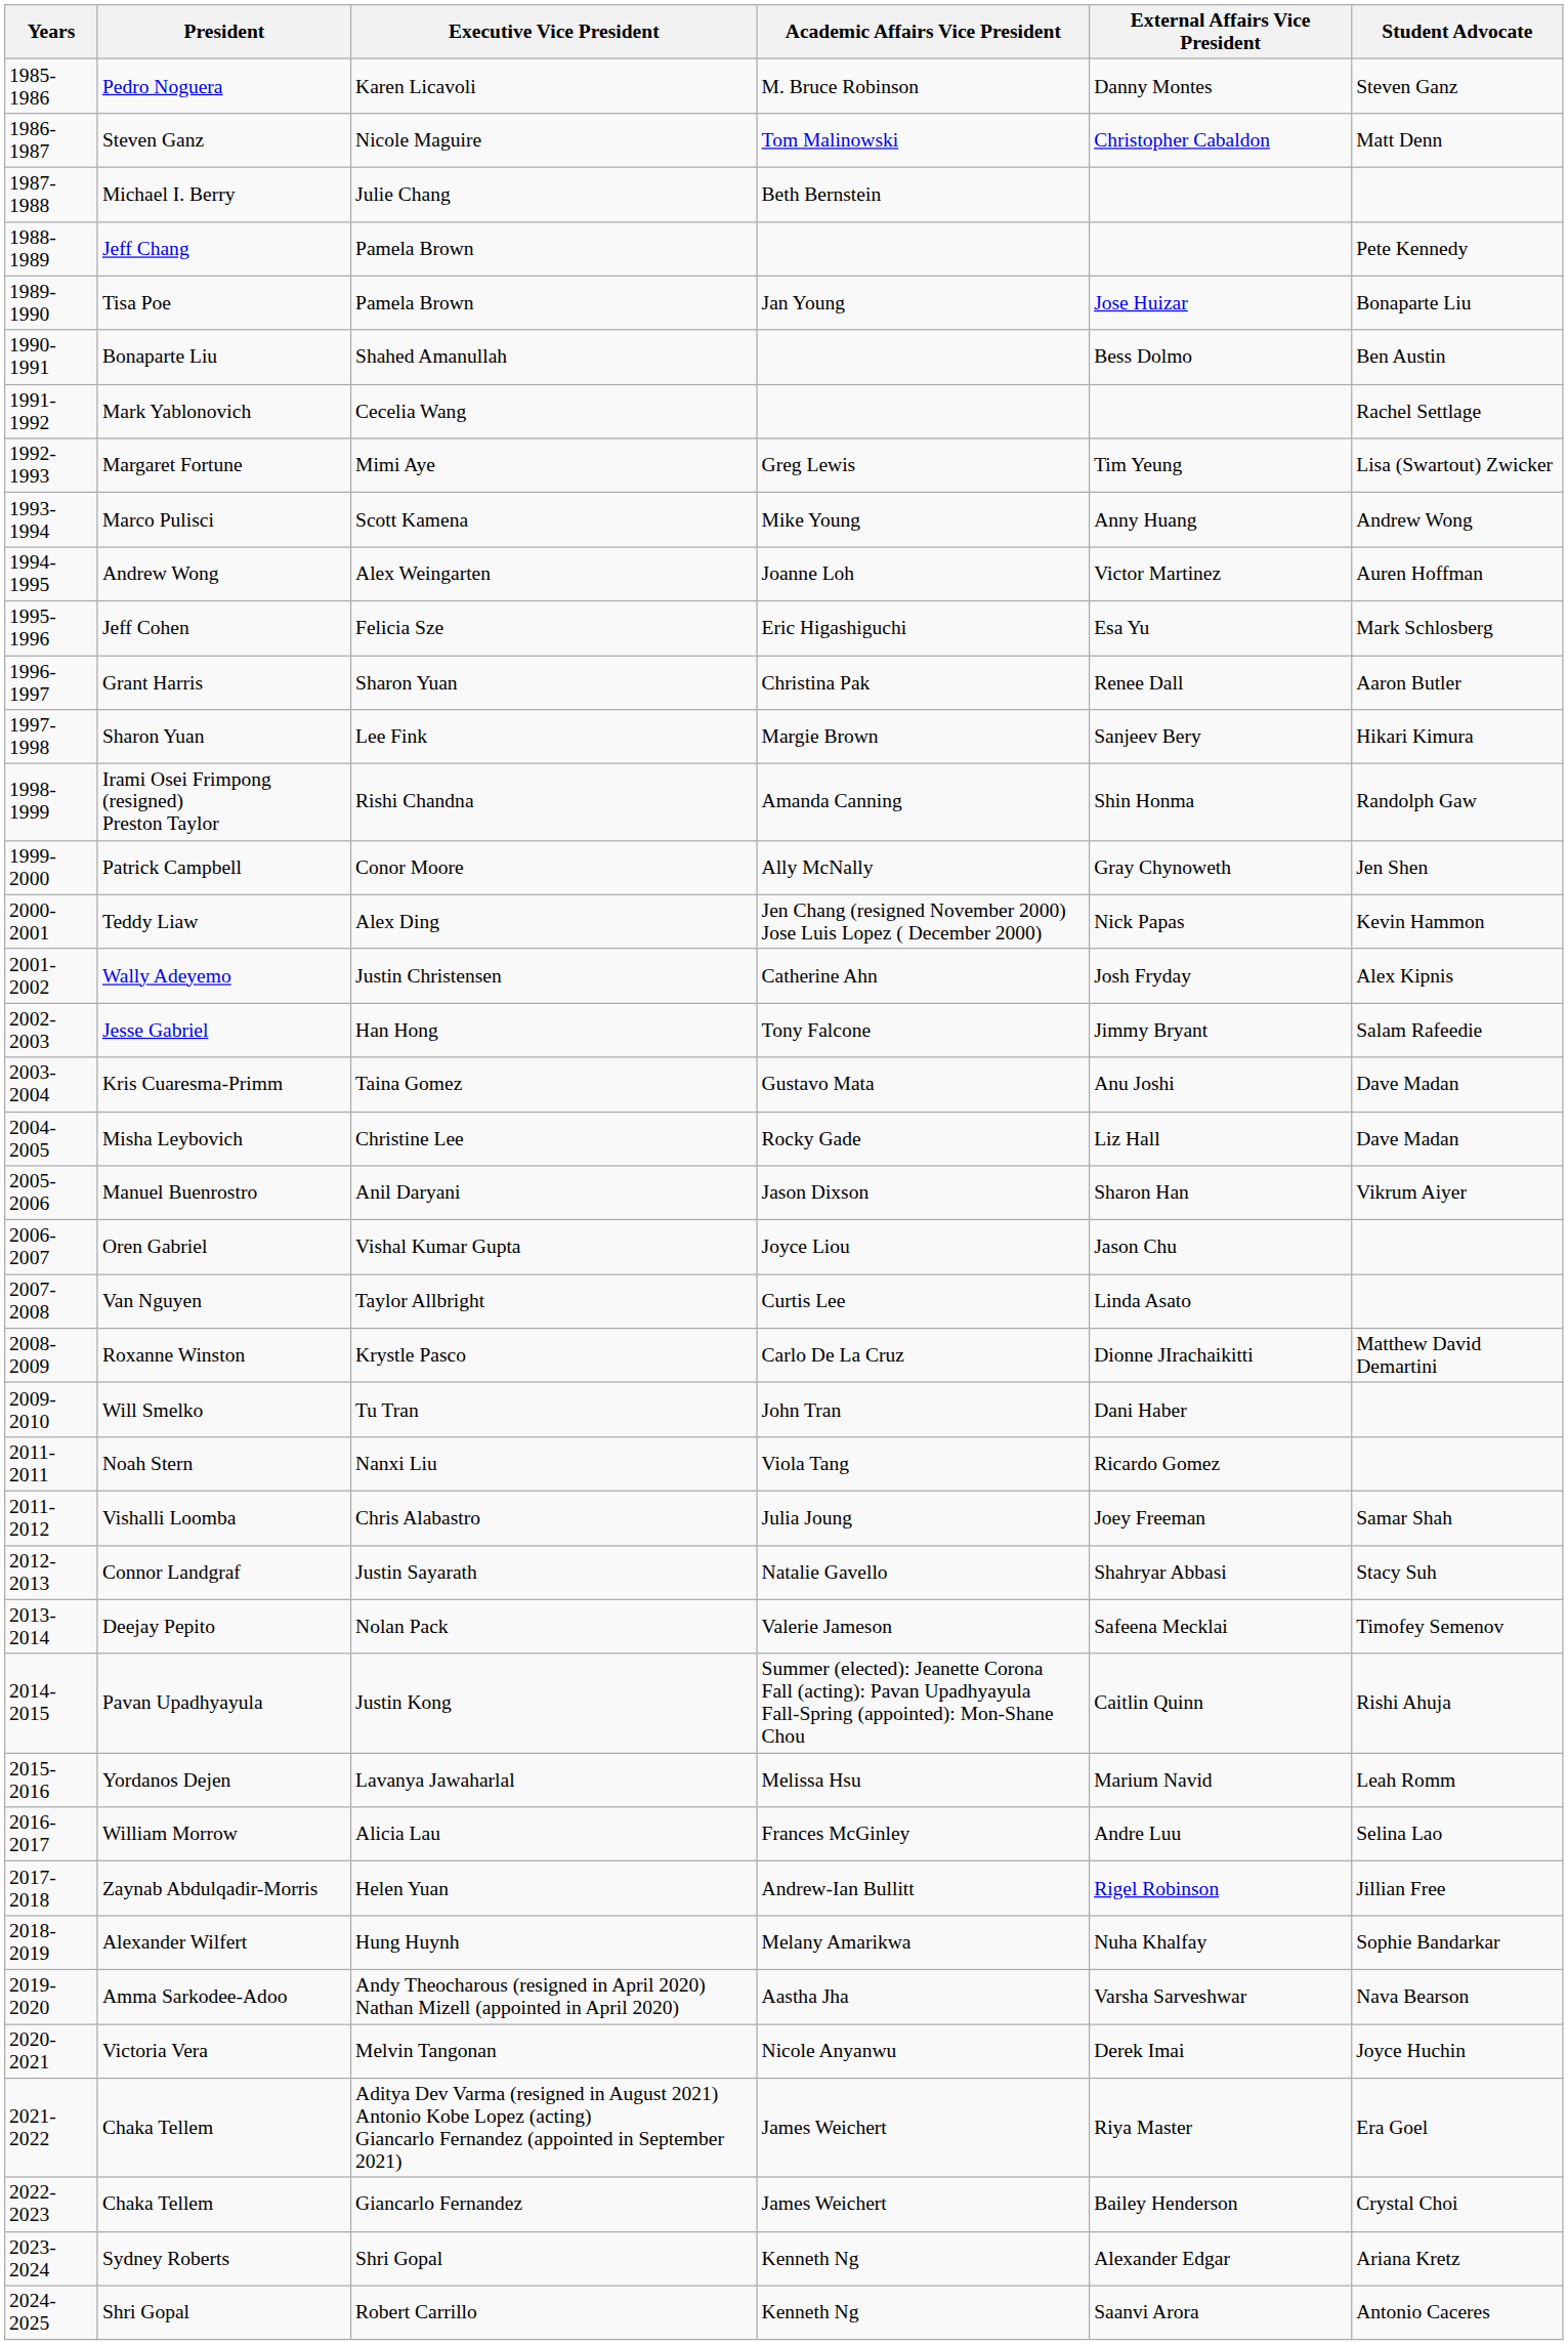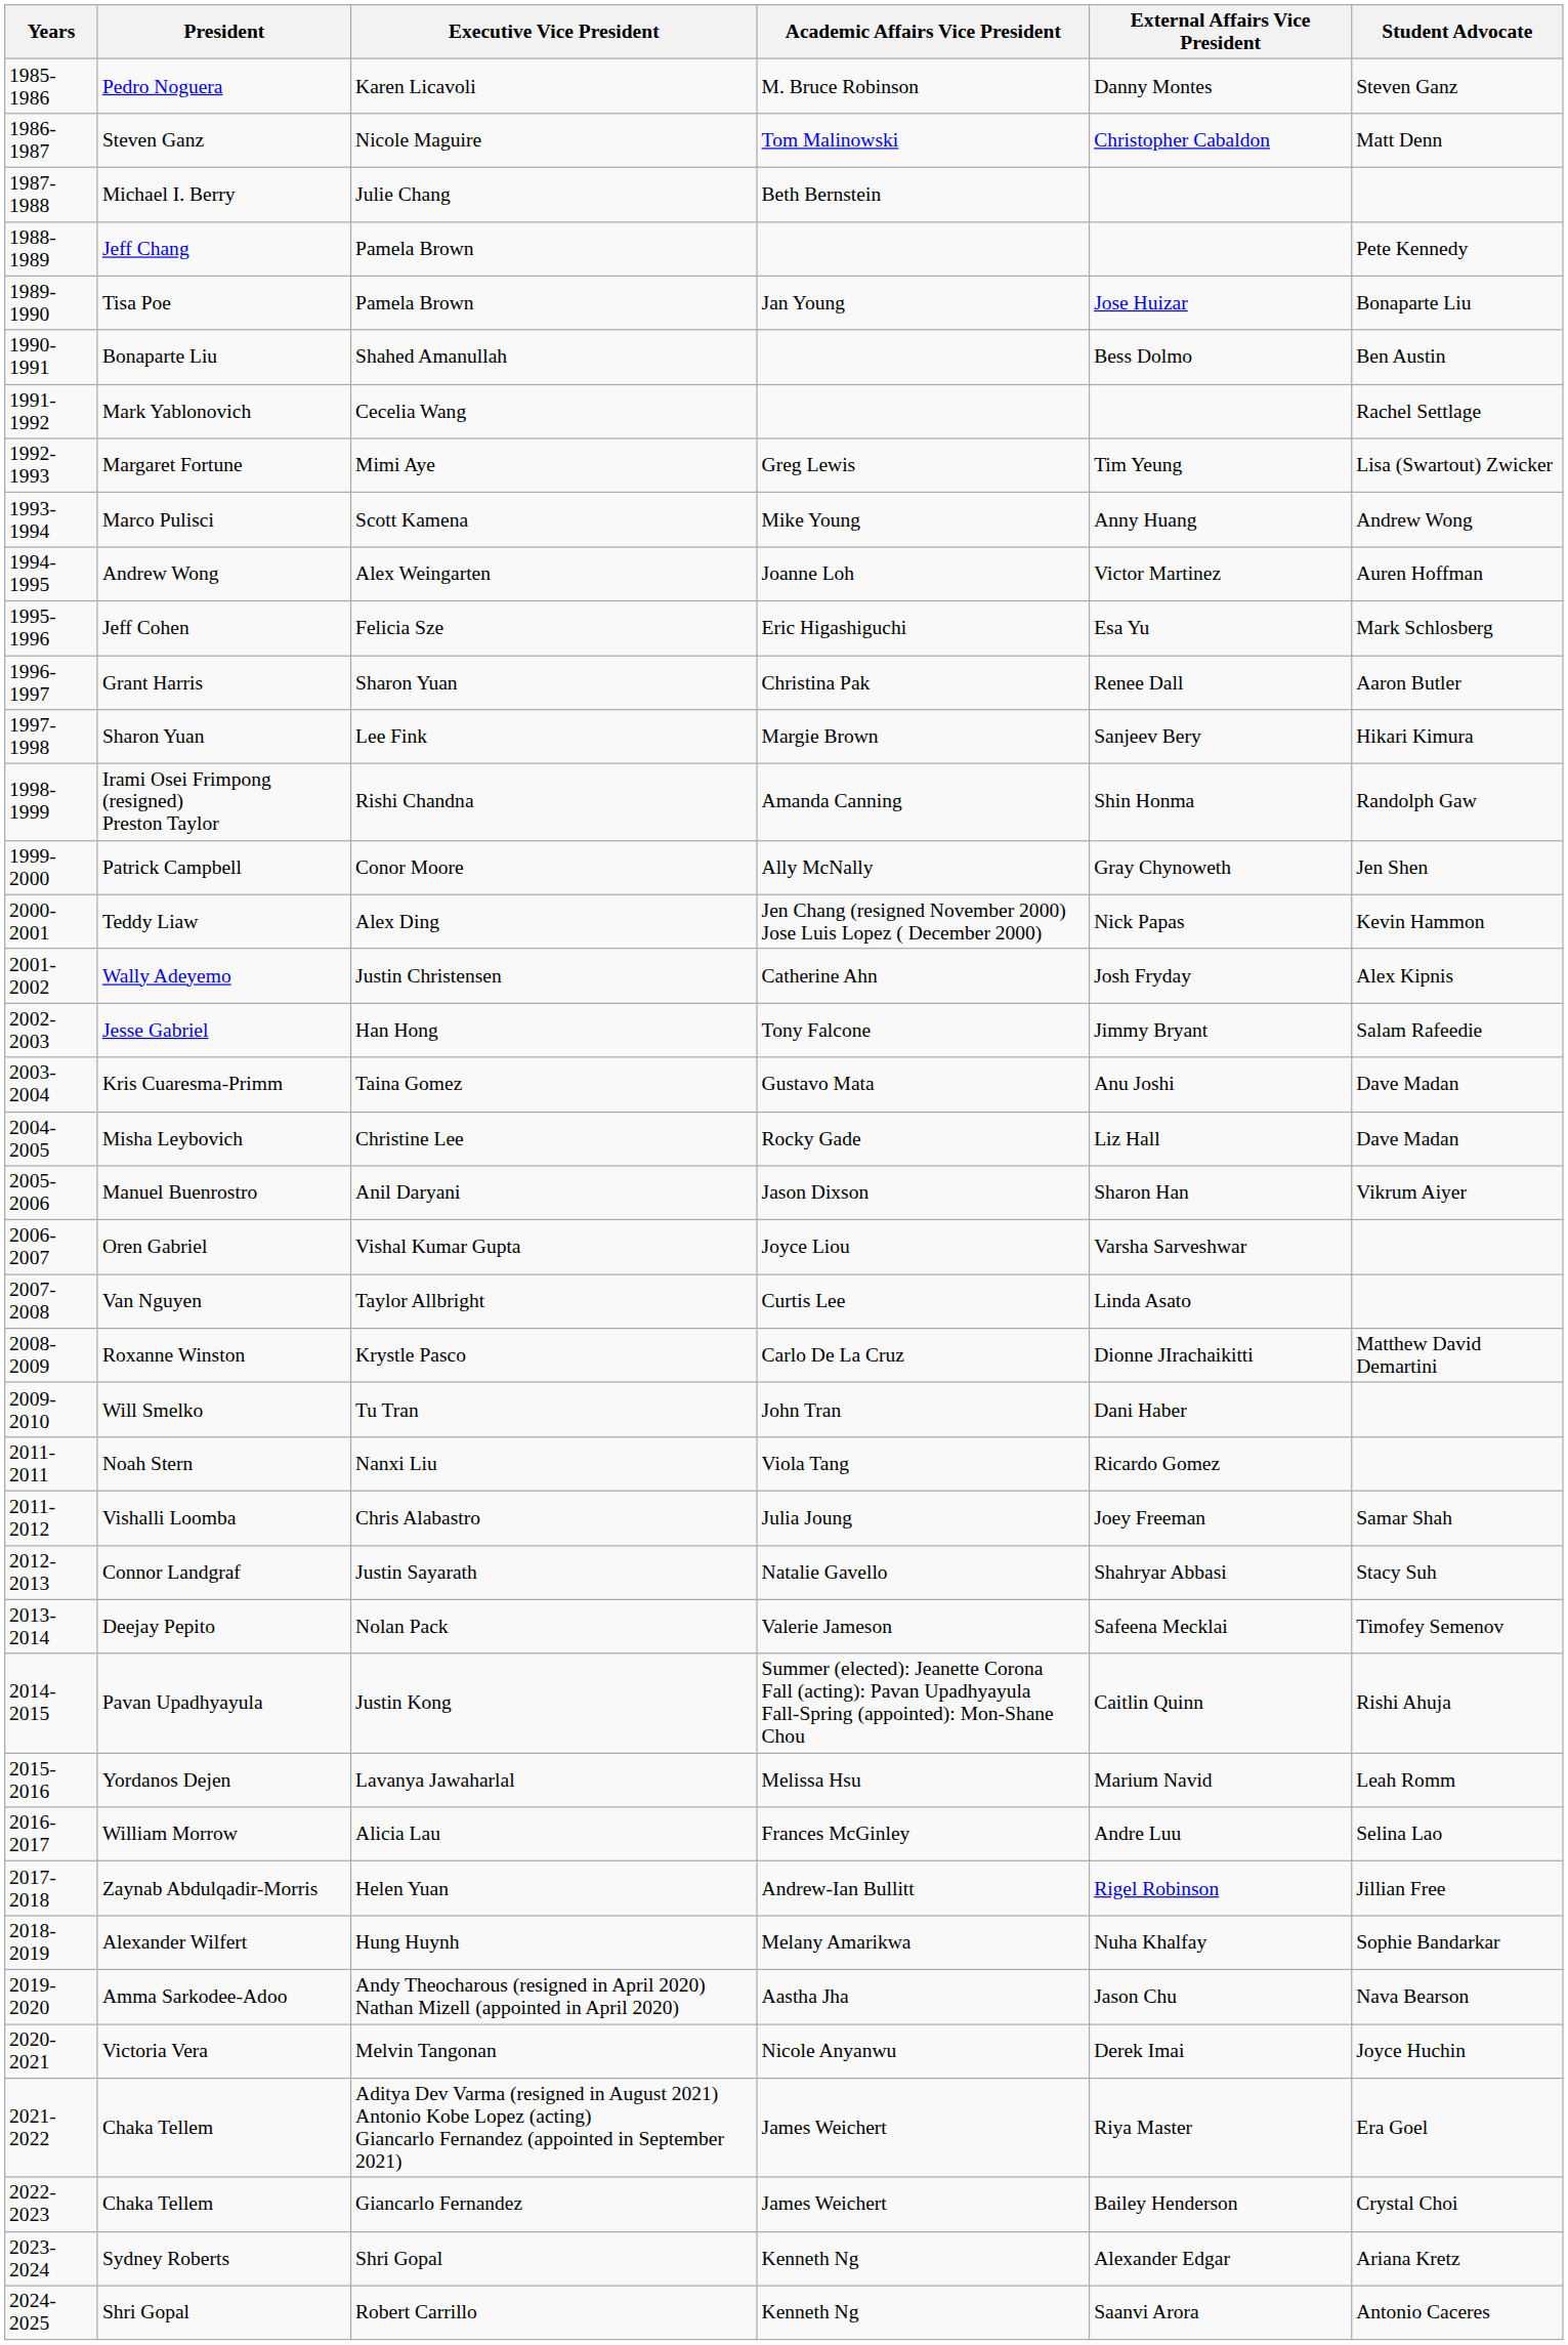 <table class="wikitable">
 <tr>
 <th>Years</th>
 <th>President</th>
 <th>Executive Vice President</th>
 <th>Academic Affairs Vice President</th>
 <th>External Affairs Vice President</th>
 <th>Student Advocate</th>
 </tr>
 <tr>
 <td>1985-1986</td>
 <td><a href='#'>Pedro Noguera</a></td>
 <td>Karen Licavoli</td>
 <td>M. Bruce Robinson</td>
 <td>Danny Montes</td>
 <td>Steven Ganz</td>
 </tr>
 <tr>
 <td>1986-1987</td>
 <td>Steven Ganz</td>
 <td>Nicole Maguire</td>
 <td><a href='#'>Tom Malinowski</a></td>
 <td><a href='#'>Christopher Cabaldon</a></td>
 <td>Matt Denn</td>
 </tr>
 <tr>
 <td>1987-1988</td>
 <td>Michael I. Berry</td>
 <td>Julie Chang</td>
 <td>Beth Bernstein</td>
 <td></td>
 <td></td>
 </tr>
 <tr>
 <td>1988-1989</td>
 <td><a href='#'>Jeff Chang</a></td>
 <td>Pamela Brown</td>
 <td></td>
 <td></td>
 <td>Pete Kennedy</td>
 </tr>
 <tr>
 <td>1989-1990</td>
 <td>Tisa Poe</td>
 <td>Pamela Brown</td>
 <td>Jan Young</td>
 <td><a href='#'>Jose Huizar</a></td>
 <td>Bonaparte Liu</td>
 </tr>
 <tr>
 <td>1990-1991</td>
 <td>Bonaparte Liu</td>
 <td>Shahed Amanullah</td>
 <td></td>
 <td>Bess Dolmo</td>
 <td>Ben Austin</td>
 </tr>
 <tr>
 <td>1991-1992</td>
 <td>Mark Yablonovich</td>
 <td>Cecelia Wang</td>
 <td></td>
 <td></td>
 <td>Rachel Settlage</td>
 </tr>
 <tr>
 <td>1992-1993</td>
 <td>Margaret Fortune</td>
 <td>Mimi Aye</td>
 <td>Greg Lewis</td>
 <td>Tim Yeung</td>
 <td>Lisa (Swartout) Zwicker</td>
 </tr>
 <tr>
 <td>1993-1994</td>
 <td>Marco Pulisci</td>
 <td>Scott Kamena</td>
 <td>Mike Young</td>
 <td>Anny Huang</td>
 <td>Andrew Wong</td>
 </tr>
 <tr>
 <td>1994-1995</td>
 <td>Andrew Wong</td>
 <td>Alex Weingarten</td>
 <td>Joanne Loh</td>
 <td>Victor Martinez</td>
 <td>Auren Hoffman</td>
 </tr>
 <tr>
 <td>1995-1996</td>
 <td>Jeff Cohen</td>
 <td>Felicia Sze</td>
 <td>Eric Higashiguchi</td>
 <td>Esa Yu</td>
 <td>Mark Schlosberg</td>
 </tr>
 <tr>
 <td>1996-1997</td>
 <td>Grant Harris</td>
 <td>Sharon Yuan</td>
 <td>Christina Pak</td>
 <td>Renee Dall</td>
 <td>Aaron Butler</td>
 </tr>
 <tr>
 <td>1997-1998</td>
 <td>Sharon Yuan</td>
 <td>Lee Fink</td>
 <td>Margie Brown</td>
 <td>Sanjeev Bery</td>
 <td>Hikari Kimura</td>
 </tr>
 <tr>
 <td>1998-1999</td>
 <td>Irami Osei Frimpong (resigned)<br>Preston Taylor</td>
 <td>Rishi Chandna</td>
 <td>Amanda Canning</td>
 <td>Shin Honma</td>
 <td>Randolph Gaw</td>
 </tr>
 <tr>
 <td>1999-2000</td>
 <td>Patrick Campbell</td>
 <td>Conor Moore</td>
 <td>Ally McNally</td>
 <td>Gray Chynoweth</td>
 <td>Jen Shen</td>
 </tr>
 <tr>
 <td>2000-2001</td>
 <td>Teddy Liaw</td>
 <td>Alex Ding</td>
 <td>Jen Chang (resigned November 2000)<br>Jose Luis Lopez ( December 2000)</td>
 <td>Nick Papas</td>
 <td>Kevin Hammon</td>
 </tr>
 <tr>
 <td>2001-2002</td>
 <td><a href='#'>Wally Adeyemo</a></td>
 <td>Justin Christensen</td>
 <td>Catherine Ahn</td>
 <td>Josh Fryday</td>
 <td>Alex Kipnis</td>
 </tr>
 <tr>
 <td>2002-2003</td>
 <td><a href='#'>Jesse Gabriel</a></td>
 <td>Han Hong</td>
 <td>Tony Falcone</td>
 <td>Jimmy Bryant</td>
 <td>Salam Rafeedie</td>
 </tr>
 <tr>
 <td>2003-2004</td>
 <td>Kris Cuaresma-Primm</td>
 <td>Taina Gomez</td>
 <td>Gustavo Mata</td>
 <td>Anu Joshi</td>
 <td>Dave Madan</td>
 </tr>
 <tr>
 <td>2004-2005</td>
 <td>Misha Leybovich</td>
 <td>Christine Lee</td>
 <td>Rocky Gade</td>
 <td>Liz Hall</td>
 <td>Dave Madan</td>
 </tr>
 <tr>
 <td>2005-2006</td>
 <td>Manuel Buenrostro</td>
 <td>Anil Daryani</td>
 <td>Jason Dixson</td>
 <td>Sharon Han</td>
 <td>Vikrum Aiyer</td>
 </tr>
 <tr>
 <td>2006-2007</td>
 <td>Oren Gabriel</td>
 <td>Vishal Kumar Gupta</td>
 <td>Joyce Liou</td>
-<td>Jason Chu</td>
+<td>Varsha Sarveshwar</td>
 <td></td>
 </tr>
 <tr>
 <td>2007-2008</td>
 <td>Van Nguyen</td>
 <td>Taylor Allbright</td>
 <td>Curtis Lee</td>
 <td>Linda Asato</td>
 <td></td>
 </tr>
 <tr>
 <td>2008-2009</td>
 <td>Roxanne Winston</td>
 <td>Krystle Pasco</td>
 <td>Carlo De La Cruz</td>
 <td>Dionne JIrachaikitti</td>
 <td>Matthew David Demartini</td>
 </tr>
 <tr>
 <td>2009-2010</td>
 <td>Will Smelko</td>
 <td>Tu Tran</td>
 <td>John Tran</td>
 <td>Dani Haber</td>
 <td></td>
 </tr>
 <tr>
 <td>2011-2011</td>
 <td>Noah Stern</td>
 <td>Nanxi Liu</td>
 <td>Viola Tang</td>
 <td>Ricardo Gomez</td>
 <td></td>
 </tr>
 <tr>
 <td>2011-2012</td>
 <td>Vishalli Loomba</td>
 <td>Chris Alabastro</td>
 <td>Julia Joung</td>
 <td>Joey Freeman</td>
 <td>Samar Shah</td>
 </tr>
 <tr>
 <td>2012-2013</td>
 <td>Connor Landgraf</td>
 <td>Justin Sayarath</td>
 <td>Natalie Gavello</td>
 <td>Shahryar Abbasi</td>
 <td>Stacy Suh</td>
 </tr>
 <tr>
 <td>2013-2014</td>
 <td>Deejay Pepito</td>
 <td>Nolan Pack</td>
 <td>Valerie Jameson</td>
 <td>Safeena Mecklai</td>
 <td>Timofey Semenov</td>
 </tr>
 <tr>
 <td>2014-2015</td>
 <td>Pavan Upadhyayula</td>
 <td>Justin Kong</td>
 <td>Summer (elected): Jeanette Corona<br>Fall (acting): Pavan Upadhyayula<br>Fall-Spring (appointed): Mon-Shane Chou</td>
 <td>Caitlin Quinn</td>
 <td>Rishi Ahuja</td>
 </tr>
 <tr>
 <td>2015-2016</td>
 <td>Yordanos Dejen</td>
 <td>Lavanya Jawaharlal</td>
 <td>Melissa Hsu</td>
 <td>Marium Navid</td>
 <td>Leah Romm</td>
 </tr>
 <tr>
 <td>2016-2017</td>
 <td>William Morrow</td>
 <td>Alicia Lau</td>
 <td>Frances McGinley</td>
 <td>Andre Luu</td>
 <td>Selina Lao</td>
 </tr>
 <tr>
 <td>2017-2018</td>
 <td>Zaynab Abdulqadir-Morris</td>
 <td>Helen Yuan</td>
 <td>Andrew-Ian Bullitt</td>
 <td><a href='#'>Rigel Robinson</a></td>
 <td>Jillian Free</td>
 </tr>
 <tr>
 <td>2018-2019</td>
 <td>Alexander Wilfert</td>
 <td>Hung Huynh</td>
 <td>Melany Amarikwa</td>
 <td>Nuha Khalfay</td>
 <td>Sophie Bandarkar</td>
 </tr>
 <tr>
 <td>2019-2020</td>
 <td>Amma Sarkodee-Adoo</td>
 <td>Andy Theocharous (resigned in April 2020) <br>Nathan Mizell (appointed in April 2020) </td>
 <td>Aastha Jha</td>
-<td>Varsha Sarveshwar</td>
+<td>Jason Chu</td>
 <td>Nava Bearson</td>
 </tr>
 <tr>
 <td>2020-2021</td>
 <td>Victoria Vera</td>
 <td>Melvin Tangonan</td>
 <td>Nicole Anyanwu</td>
 <td>Derek Imai</td>
 <td>Joyce Huchin</td>
 </tr>
 <tr>
 <td>2021-2022</td>
 <td>Chaka Tellem</td>
 <td>Aditya Dev Varma (resigned in August 2021)<br>Antonio Kobe Lopez (acting)<br>Giancarlo Fernandez (appointed in September 2021)</td>
 <td>James Weichert</td>
 <td>Riya Master</td>
 <td>Era Goel</td>
 </tr>
 <tr>
 <td>2022-2023</td>
 <td>Chaka Tellem</td>
 <td>Giancarlo Fernandez</td>
 <td>James Weichert</td>
 <td>Bailey Henderson</td>
 <td>Crystal Choi</td>
 </tr>
 <tr>
 <td>2023-2024</td>
 <td>Sydney Roberts</td>
 <td>Shri Gopal</td>
 <td>Kenneth Ng</td>
 <td>Alexander Edgar</td>
 <td>Ariana Kretz</td>
 </tr>
 <tr>
 <td>2024-2025</td>
 <td>Shri Gopal</td>
 <td>Robert Carrillo</td>
 <td>Kenneth Ng</td>
 <td>Saanvi Arora</td>
 <td>Antonio Caceres</td>
 </tr>
 </table>
